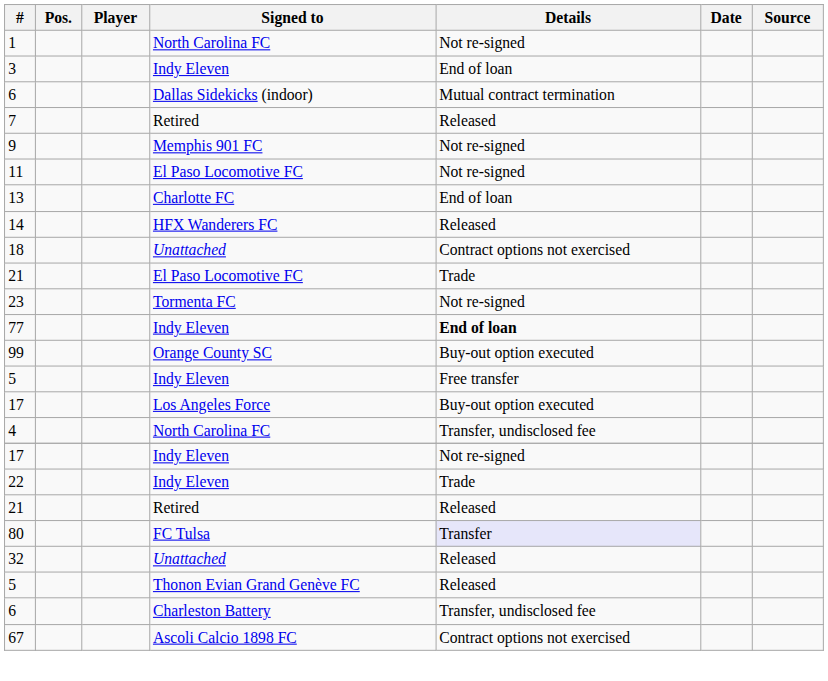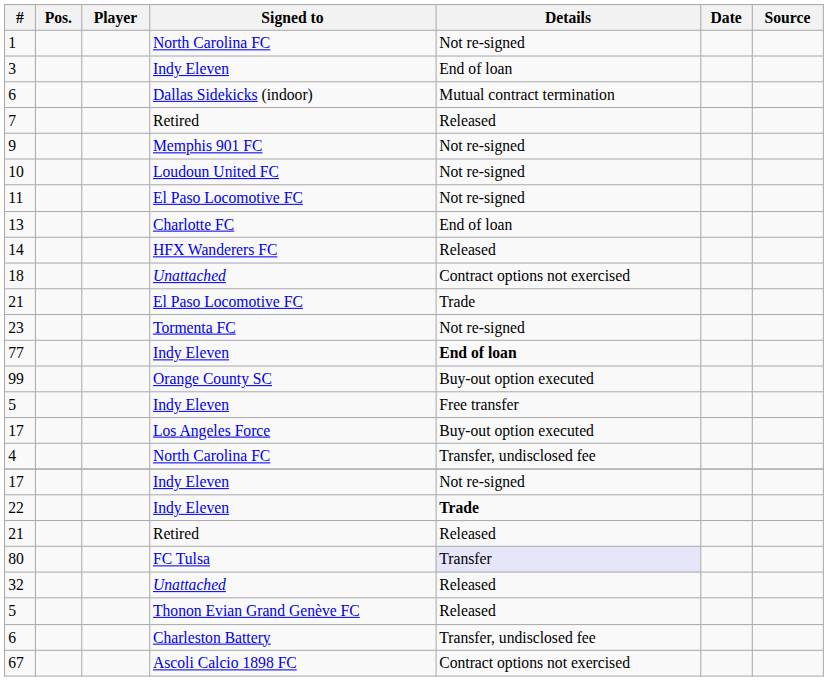 <table class="wikitable sortable" style="width:90%; text-align:center; font-size:95%; text-align:left;">
 <tr>
 <th>#</th>
 <th>Pos.</th>
 <th>Player</th>
 <th>Signed to</th>
 <th>Details</th>
 <th>Date</th>
 <th>Source</th>
 </tr>
 <tr>
 <td>1</td>
 <td></td>
 <td></td>
 <td> <a href='#'>North Carolina FC</a></td>
 <td>Not re-signed</td>
 <td></td>
 <td></td>
 </tr>
 <tr>
 <td>3</td>
 <td></td>
 <td></td>
 <td> <a href='#'>Indy Eleven</a></td>
 <td>End of loan</td>
 <td></td>
 <td></td>
 </tr>
 <tr>
 <td>6</td>
 <td></td>
 <td></td>
 <td> <a href='#'>Dallas Sidekicks</a> (indoor)</td>
 <td>Mutual contract termination</td>
 <td></td>
 <td></td>
 </tr>
 <tr>
 <td>7</td>
 <td></td>
 <td></td>
 <td>Retired</td>
 <td>Released</td>
 <td></td>
 <td></td>
 </tr>
 <tr>
 <td>9</td>
 <td></td>
 <td></td>
 <td> <a href='#'>Memphis 901 FC</a></td>
+<td>Not re-signed</td>
+<td></td>
+<td></td>
+</tr>
+<tr>
+<td>10</td>
+<td></td>
+<td></td>
+<td> <a href='#'>Loudoun United FC</a></td>
 <td>Not re-signed</td>
 <td></td>
 <td></td>
 </tr>
 <tr>
 <td>11</td>
 <td></td>
 <td></td>
 <td> <a href='#'>El Paso Locomotive FC</a></td>
 <td>Not re-signed</td>
 <td></td>
 <td></td>
 </tr>
 <tr>
 <td>13</td>
 <td></td>
 <td></td>
 <td> <a href='#'>Charlotte FC</a></td>
 <td>End of loan</td>
 <td></td>
 <td></td>
 </tr>
 <tr>
 <td>14</td>
 <td></td>
 <td></td>
 <td> <a href='#'>HFX Wanderers FC</a></td>
 <td>Released</td>
 <td></td>
 <td></td>
 </tr>
 <tr>
 <td>18</td>
 <td></td>
 <td></td>
 <td><em><a href='#'>Unattached</a></em></td>
 <td>Contract options not exercised</td>
 <td></td>
 <td></td>
 </tr>
 <tr>
 <td>21</td>
 <td></td>
 <td></td>
 <td> <a href='#'>El Paso Locomotive FC</a></td>
 <td>Trade</td>
 <td></td>
 <td></td>
 </tr>
 <tr>
 <td>23</td>
 <td></td>
 <td></td>
 <td> <a href='#'>Tormenta FC</a></td>
 <td>Not re-signed</td>
 <td></td>
 <td></td>
 </tr>
 <tr>
 <td>77</td>
 <td></td>
 <td></td>
 <td> <a href='#'>Indy Eleven</a></td>
 <td><strong>End of loan</strong></td>
 <td></td>
 <td></td>
 </tr>
 <tr>
 <td>99</td>
 <td></td>
 <td></td>
 <td> <a href='#'>Orange County SC</a></td>
 <td>Buy-out option executed</td>
 <td></td>
 <td></td>
 </tr>
 <tr>
 <td>5</td>
 <td></td>
 <td></td>
 <td> <a href='#'>Indy Eleven</a></td>
 <td>Free transfer</td>
 <td></td>
 <td></td>
 </tr>
 <tr>
 <td>17</td>
 <td></td>
 <td></td>
 <td> <a href='#'>Los Angeles Force</a></td>
 <td>Buy-out option executed</td>
 <td></td>
 <td></td>
 </tr>
 <tr>
 <td>4</td>
 <td></td>
 <td></td>
 <td> <a href='#'>North Carolina FC</a></td>
 <td>Transfer, undisclosed fee</td>
 <td></td>
 <td></td>
 </tr>
 <tr>
 </tr>
 <tr>
 <td>17</td>
 <td></td>
 <td></td>
 <td> <a href='#'>Indy Eleven</a></td>
 <td>Not re-signed</td>
 <td></td>
 <td></td>
 </tr>
 <tr>
 <td>22</td>
 <td></td>
 <td></td>
 <td> <a href='#'>Indy Eleven</a></td>
-<td>Trade</td>
+<td><strong>Trade</strong></td>
 <td></td>
 <td></td>
 </tr>
 <tr>
 <td>21</td>
 <td></td>
 <td></td>
 <td>Retired</td>
 <td>Released</td>
 <td></td>
 <td></td>
 </tr>
 <tr>
 <td>80</td>
 <td></td>
 <td></td>
 <td> <a href='#'>FC Tulsa</a></td>
 <td style="background: lavender;">Transfer</td>
 <td></td>
 <td></td>
 </tr>
 <tr>
 <td>32</td>
 <td></td>
 <td></td>
 <td><em><a href='#'>Unattached</a></em></td>
 <td>Released</td>
 <td></td>
 <td></td>
 </tr>
 <tr>
 <td>5</td>
 <td></td>
 <td></td>
 <td> <a href='#'>Thonon Evian Grand Genève FC</a></td>
 <td>Released</td>
 <td></td>
 <td></td>
 </tr>
 <tr>
 <td>6</td>
 <td></td>
 <td></td>
 <td> <a href='#'>Charleston Battery</a></td>
 <td>Transfer, undisclosed fee</td>
 <td></td>
 <td></td>
 </tr>
 <tr>
 <td>67</td>
 <td></td>
 <td></td>
 <td> <a href='#'>Ascoli Calcio 1898 FC</a></td>
 <td>Contract options not exercised</td>
 <td></td>
 <td></td>
 </tr>
 </table>
